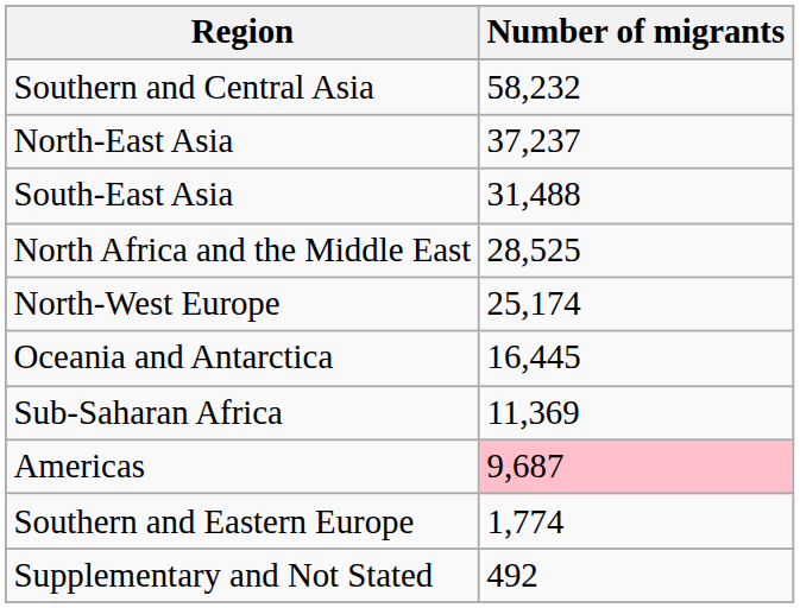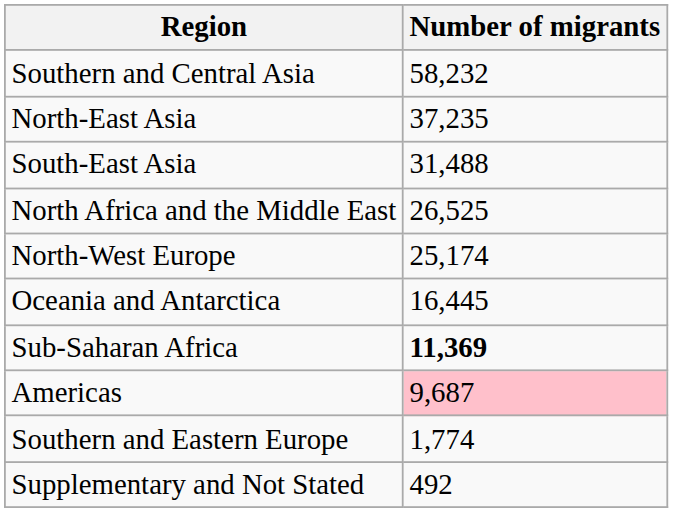 <table class="wikitable">
 <tr>
 <th>Region</th>
 <th>Number of migrants</th>
 </tr>
 <tr>
 <td>Southern and Central Asia</td>
 <td>58,232</td>
 </tr>
 <tr>
 <td>North-East Asia</td>
-<td>37,237</td>
+<td>37,235</td>
 </tr>
 <tr>
 <td>South-East Asia</td>
 <td>31,488</td>
 </tr>
 <tr>
 <td>North Africa and the Middle East</td>
-<td>28,525</td>
+<td>26,525</td>
 </tr>
 <tr>
 <td>North-West Europe</td>
 <td>25,174</td>
 </tr>
 <tr>
 <td>Oceania and Antarctica</td>
 <td>16,445</td>
 </tr>
 <tr>
 <td>Sub-Saharan Africa</td>
-<td>11,369</td>
+<td><strong>11,369</strong></td>
 </tr>
 <tr>
 <td>Americas</td>
 <td style="background: pink;">9,687</td>
 </tr>
 <tr>
 <td>Southern and Eastern Europe</td>
 <td>1,774</td>
 </tr>
 <tr>
 <td>Supplementary and Not Stated</td>
 <td>492</td>
 </tr>
 </table>
